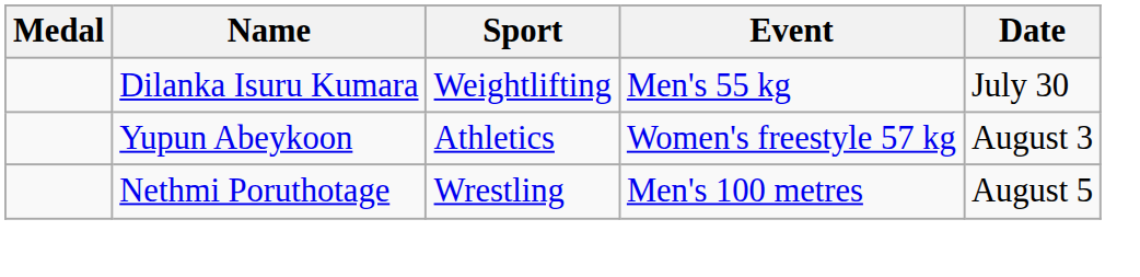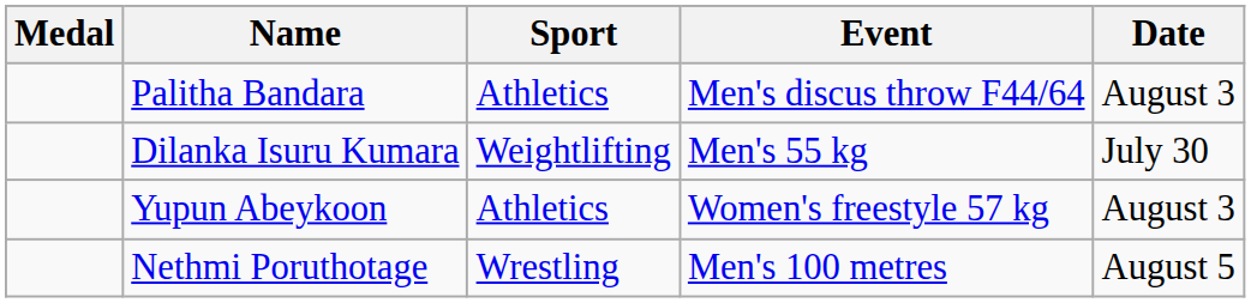 <table class="wikitable sortable">
 <tr>
 <th>Medal</th>
 <th>Name</th>
 <th>Sport</th>
 <th>Event</th>
 <th>Date</th>
+</tr>
+<tr>
+<td></td>
+<td><a href='#'>Palitha Bandara</a></td>
+<td><a href='#'>Athletics</a></td>
+<td><a href='#'>Men's discus throw F44/64</a></td>
+<td>August 3</td>
 </tr>
 <tr>
 <td></td>
 <td><a href='#'>Dilanka Isuru Kumara</a></td>
 <td><a href='#'>Weightlifting</a></td>
 <td><a href='#'>Men's 55 kg</a></td>
 <td>July 30</td>
 </tr>
 <tr>
 <td></td>
 <td><a href='#'>Yupun Abeykoon</a></td>
 <td><a href='#'>Athletics</a></td>
 <td><a href='#'>Women's freestyle 57 kg</a></td>
 <td>August 3</td>
 </tr>
 <tr>
 <td></td>
 <td><a href='#'>Nethmi Poruthotage</a></td>
 <td><a href='#'>Wrestling</a></td>
 <td><a href='#'>Men's 100 metres</a></td>
 <td>August 5</td>
 </tr>
 </table>
